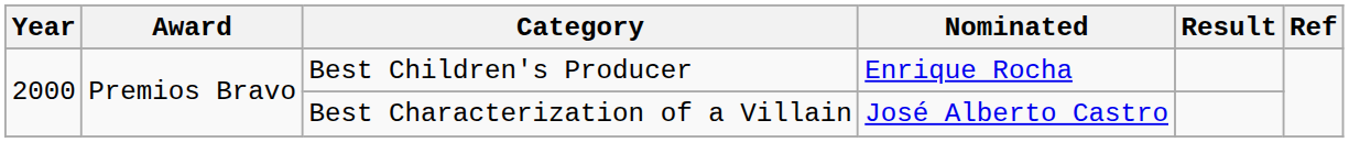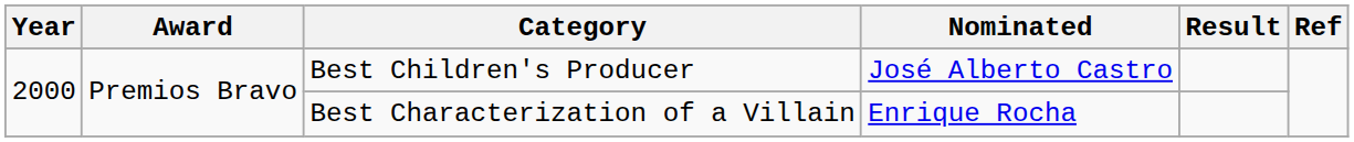 <table class="wikitable plainrowheaders">
 <tr>
 <th scope="col">Year</th>
 <th scope="col">Award</th>
 <th scope="col">Category</th>
 <th scope="col">Nominated</th>
 <th scope="col">Result</th>
 <th scope="col">Ref</th>
 </tr>
 <tr>
 <td rowspan=2>2000</td>
 <td rowspan=2>Premios Bravo</td>
 <td>Best Children's Producer</td>
-<td><a href='#'>Enrique Rocha</a></td>
+<td><a href='#'>José Alberto Castro</a></td>
 <td></td>
 <td rowspan=2 align="center"></td>
 </tr>
 <tr>
 <td>Best Characterization of a Villain</td>
-<td><a href='#'>José Alberto Castro</a></td>
+<td><a href='#'>Enrique Rocha</a></td>
 <td></td>
 </tr>
 </table>
